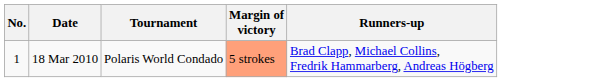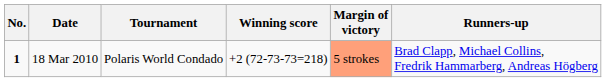 <table class="wikitable" style="font-size:95%;">
 <tr>
 <th>No.</th>
 <th>Date</th>
 <th>Tournament</th>
+<th>Winning score</th>
 <th>Margin of<br>victory</th>
 <th>Runners-up</th>
 </tr>
 <tr>
-<td align=center>1</td>
+<td align=center><strong>1</strong></td>
 <td align=right>18 Mar 2010</td>
 <td>Polaris World Condado</td>
+<td>+2 (72-73-73=218)</td>
 <td style="background: lightsalmon;">5 strokes</td>
 <td> <a href='#'>Brad Clapp</a>,  <a href='#'>Michael Collins</a>,<br> <a href='#'>Fredrik Hammarberg</a>,  <a href='#'>Andreas Högberg</a></td>
 </tr>
 </table>
